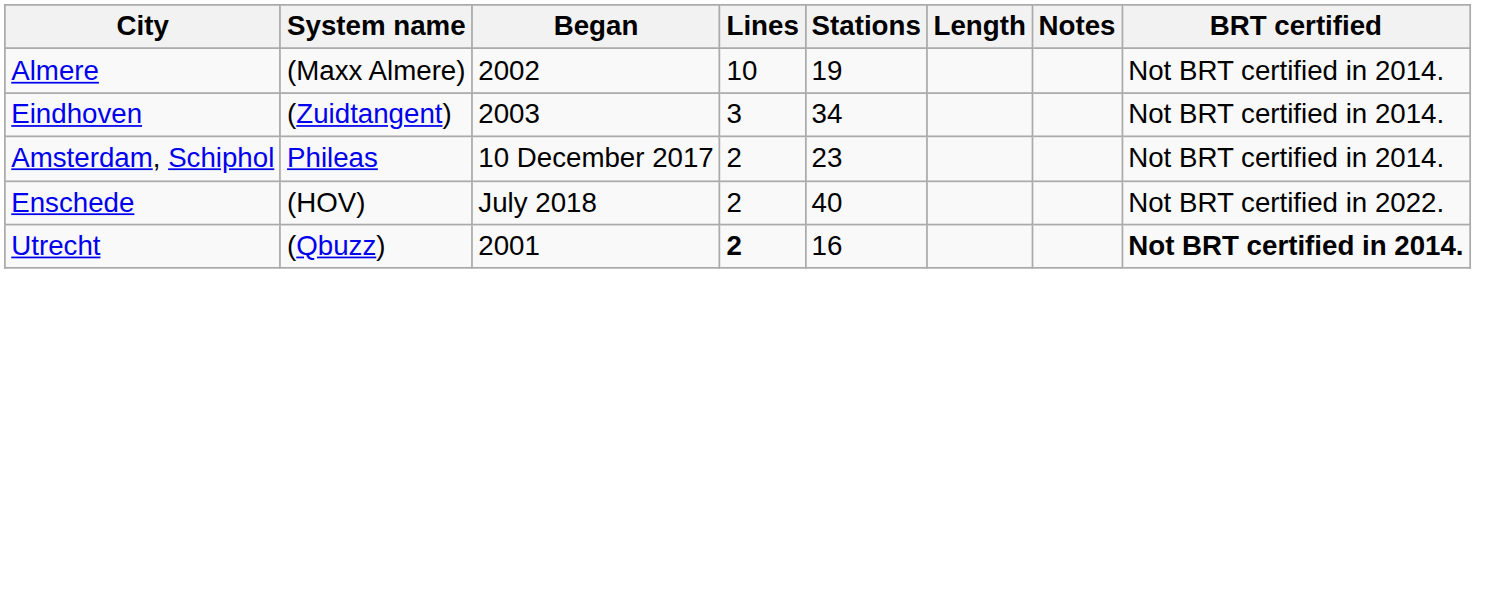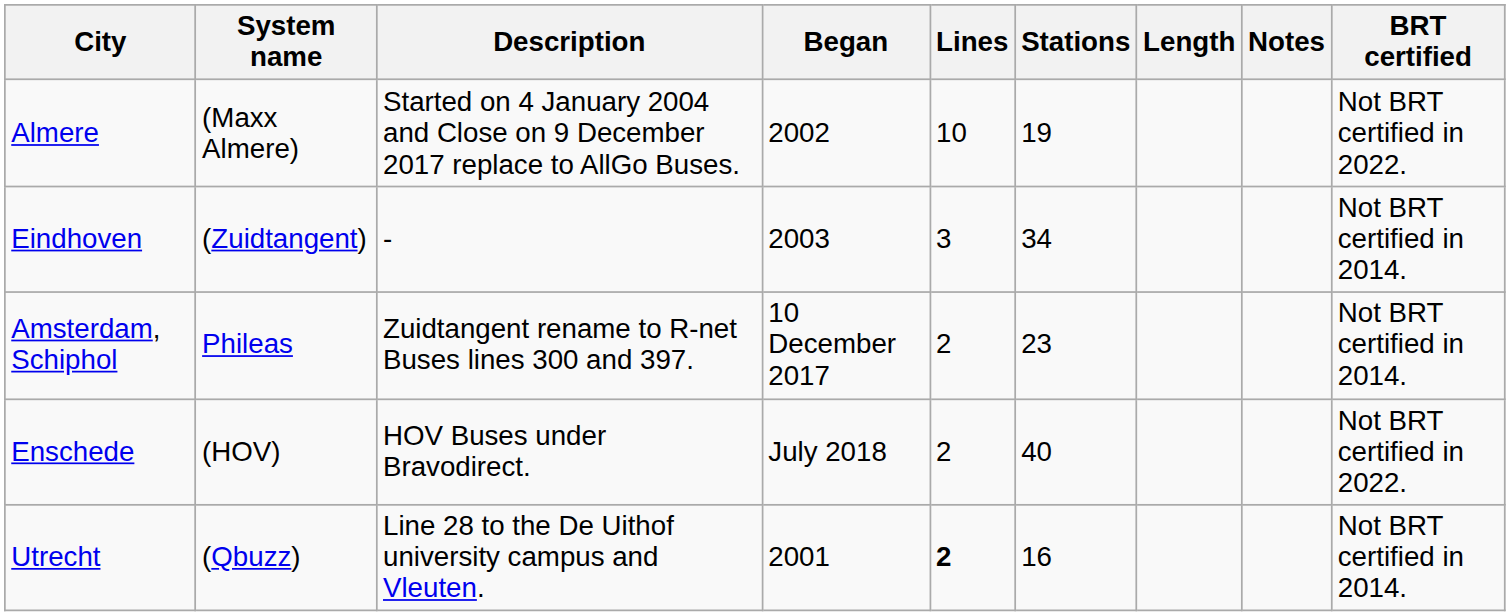 <table class="wikitable">
 <tr>
 <th>City</th>
 <th>System name</th>
+<th>Description</th>
 <th>Began</th>
 <th>Lines</th>
 <th>Stations</th>
 <th>Length</th>
 <th>Notes</th>
 <th>BRT certified</th>
 </tr>
 <tr>
 <td><a href='#'>Almere</a></td>
 <td> (Maxx Almere)</td>
+<td>Started on 4 January 2004 and Close  on 9 December 2017 replace to AllGo Buses.</td>
 <td>2002</td>
 <td>10</td>
 <td>19</td>
 <td></td>
 <td></td>
-<td>Not BRT certified in 2014.</td>
+<td>Not BRT certified in 2022.</td>
 </tr>
 <tr>
 <td><a href='#'>Eindhoven</a></td>
 <td>(<a href='#'>Zuidtangent</a>)</td>
+<td>-</td>
 <td>2003</td>
 <td>3</td>
 <td>34</td>
 <td></td>
 <td></td>
 <td>Not BRT certified in 2014.</td>
 </tr>
 <tr>
 <td><a href='#'>Amsterdam</a>, <a href='#'>Schiphol</a></td>
 <td><a href='#'>Phileas</a></td>
+<td>Zuidtangent rename to R-net Buses lines 300 and 397.</td>
 <td>10 December 2017</td>
 <td>2</td>
 <td>23</td>
 <td></td>
 <td></td>
 <td>Not BRT certified in 2014.</td>
 </tr>
 <tr>
 <td><a href='#'>Enschede</a></td>
 <td> (HOV)</td>
+<td>HOV Buses under Bravodirect.</td>
 <td>July 2018</td>
 <td>2</td>
 <td>40</td>
 <td></td>
 <td></td>
 <td>Not BRT certified in 2022.</td>
 </tr>
 <tr>
 <td><a href='#'>Utrecht</a></td>
 <td> (<a href='#'>Qbuzz</a>)</td>
+<td>Line 28 to the De Uithof university campus and <a href='#'>Vleuten</a>.</td>
 <td>2001</td>
 <td><strong>2</strong></td>
 <td>16</td>
 <td></td>
 <td></td>
-<td><strong>Not BRT certified in 2014.</strong></td>
+<td>Not BRT certified in 2014.</td>
 </tr>
 </table>
